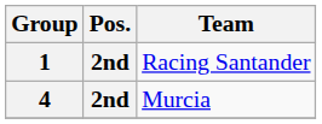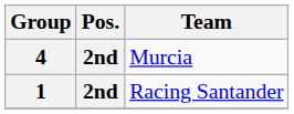 <table class="wikitable">
 <tr>
 <th>Group</th>
 <th>Pos.</th>
 <th>Team</th>
 </tr>
 <tr>
+<th>4</th>
+<th>2nd</th>
+<td><a href='#'>Murcia</a></td>
+</tr>
+<tr>
 <th>1</th>
 <th>2nd</th>
 <td><a href='#'>Racing Santander</a></td>
 </tr>
 <tr>
-<th>4</th>
-<th>2nd</th>
-<td><a href='#'>Murcia</a></td>
-</tr>
-<tr>
 </tr>
 </table>
